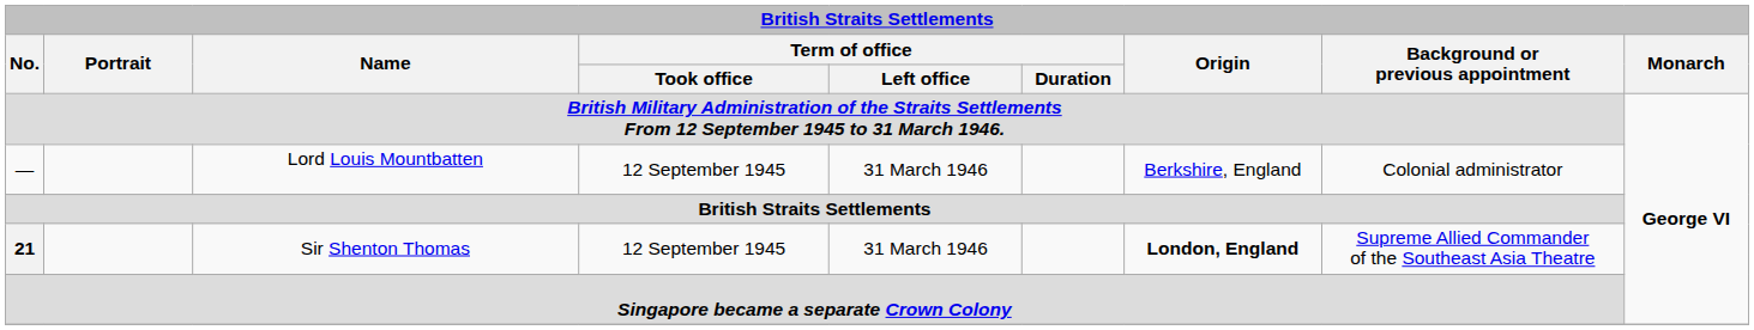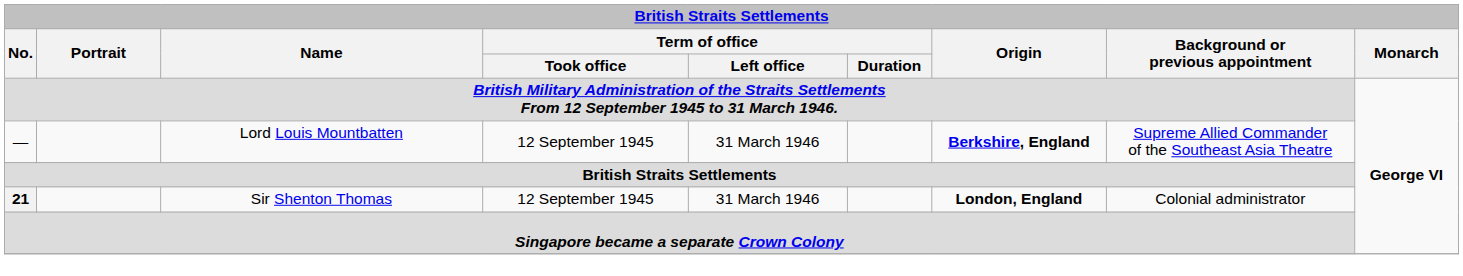 <table class=wikitable style=text-align:center width=1500px>
 <tr>
 <th style=background:silver colspan=9> <a href='#'>British Straits Settlements</a> </th>
 </tr>
 <tr>
 <th rowspan=2 width=25px>No.</th>
 <th rowspan=2 width=120px>Portrait</th>
 <th rowspan=2 width=325px>Name<br></th>
 <th colspan=3 width=400px>Term of office</th>
 <th rowspan=2>Origin</th>
 <th rowspan=2>Background or<br>previous appointment</th>
 <th rowspan=2 width=100px>Monarch</th>
 </tr>
 <tr>
 <th>Took office</th>
 <th>Left office</th>
 <th width=80px>Duration</th>
 </tr>
 <tr>
 <th style=background:gainsboro colspan=8> <em><a href='#'>British Military Administration of the Straits Settlements</a></em> <br><em>From 12 September 1945 to 31 March 1946.</em></th>
 <td rowspan=5><br><strong>George VI</strong></td>
 </tr>
 <tr>
 <td>—</td>
 <td></td>
 <td>Lord <a href='#'>Louis Mountbatten</a><br><br></td>
 <td>12 September 1945</td>
 <td>31 March 1946</td>
 <td></td>
-<td><a href='#'>Berkshire</a>, England</td>
-<td>Colonial administrator</td>
+<td><strong><a href='#'>Berkshire</a>, England</strong></td>
+<td><a href='#'>Supreme Allied Commander</a><br>of the <a href='#'>Southeast Asia Theatre</a></td>
 </tr>
 <tr>
 <th style=background:gainsboro colspan=8> British Straits Settlements </th>
 </tr>
 <tr>
 <th>21</th>
 <td></td>
 <td>Sir <a href='#'>Shenton Thomas</a><br></td>
 <td>12 September 1945</td>
 <td>31 March 1946</td>
 <td></td>
 <td><strong>London, England</strong></td>
-<td><a href='#'>Supreme Allied Commander</a><br>of the <a href='#'>Southeast Asia Theatre</a></td>
+<td>Colonial administrator</td>
 </tr>
 <tr>
 <th style=background:gainsboro colspan=8><br> <em>Singapore became a separate <a href='#'>Crown Colony</a> </em></th>
 </tr>
 <tr>
 </tr>
 </table>
